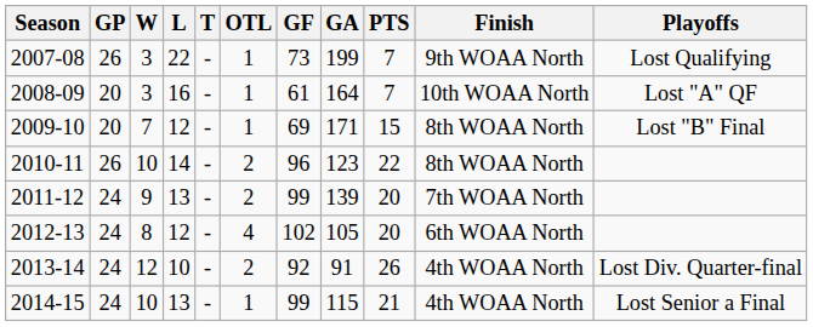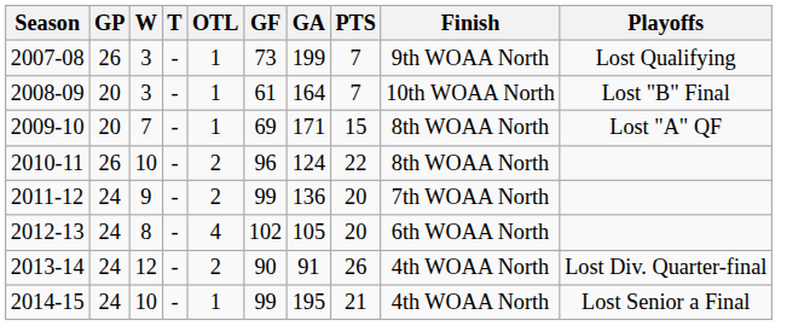 <table class="wikitable">
 <tr>
 <th>Season</th>
 <th>GP</th>
 <th>W</th>
-<th>L</th>
 <th>T</th>
 <th>OTL</th>
 <th>GF</th>
 <th>GA</th>
 <th>PTS</th>
 <th>Finish</th>
 <th>Playoffs</th>
 </tr>
 <tr align="center">
 <td>2007-08</td>
 <td>26</td>
 <td>3</td>
-<td>22</td>
 <td>-</td>
 <td>1</td>
 <td>73</td>
 <td>199</td>
 <td>7</td>
 <td>9th WOAA North</td>
 <td>Lost Qualifying</td>
 </tr>
 <tr align="center">
 <td>2008-09</td>
 <td>20</td>
 <td>3</td>
-<td>16</td>
 <td>-</td>
 <td>1</td>
 <td>61</td>
 <td>164</td>
 <td>7</td>
 <td>10th WOAA North</td>
-<td>Lost "A" QF</td>
+<td>Lost "B" Final</td>
 </tr>
 <tr align="center">
 <td>2009-10</td>
 <td>20</td>
 <td>7</td>
-<td>12</td>
 <td>-</td>
 <td>1</td>
 <td>69</td>
 <td>171</td>
 <td>15</td>
 <td>8th WOAA North</td>
-<td>Lost "B" Final</td>
+<td>Lost "A" QF</td>
 </tr>
 <tr align="center">
 <td>2010-11</td>
 <td>26</td>
 <td>10</td>
-<td>14</td>
 <td>-</td>
 <td>2</td>
 <td>96</td>
-<td>123</td>
+<td>124</td>
 <td>22</td>
 <td>8th WOAA North</td>
 <td></td>
 </tr>
 <tr align="center">
 <td>2011-12</td>
 <td>24</td>
 <td>9</td>
-<td>13</td>
 <td>-</td>
 <td>2</td>
 <td>99</td>
-<td>139</td>
+<td>136</td>
 <td>20</td>
 <td>7th WOAA North</td>
 <td></td>
 </tr>
 <tr align="center">
 <td>2012-13</td>
 <td>24</td>
 <td>8</td>
-<td>12</td>
 <td>-</td>
 <td>4</td>
 <td>102</td>
 <td>105</td>
 <td>20</td>
 <td>6th WOAA North</td>
 <td></td>
 </tr>
 <tr align="center">
 <td>2013-14</td>
 <td>24</td>
 <td>12</td>
-<td>10</td>
 <td>-</td>
 <td>2</td>
-<td>92</td>
+<td>90</td>
 <td>91</td>
 <td>26</td>
 <td>4th WOAA North</td>
 <td>Lost Div. Quarter-final</td>
 </tr>
 <tr align="center">
 <td>2014-15</td>
 <td>24</td>
 <td>10</td>
-<td>13</td>
 <td>-</td>
 <td>1</td>
 <td>99</td>
-<td>115</td>
+<td>195</td>
 <td>21</td>
 <td>4th WOAA North</td>
 <td>Lost Senior a Final</td>
 </tr>
 </table>
